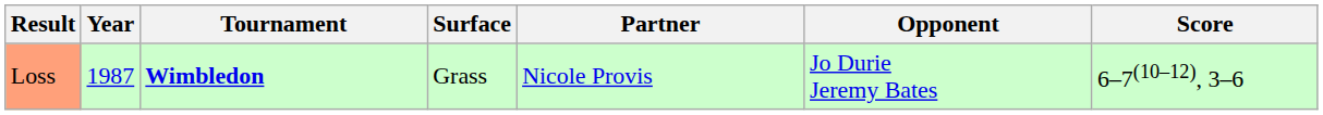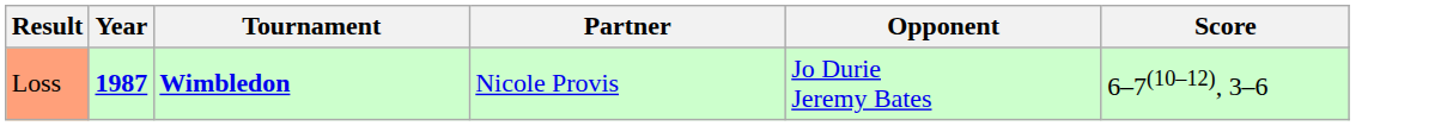 <table class="wikitable" style=font-size:97%>
 <tr>
 <th style="width:40px">Result</th>
 <th>Year</th>
 <th style="width:180px">Tournament</th>
-<th style="width:50px">Surface</th>
 <th style="width:180px">Partner</th>
 <th style="width:180px">Opponent</th>
 <th style="width:140px">Score</th>
 </tr>
 <tr style="background:#cfc;">
 <td style="background:#ffa07a;">Loss</td>
-<td><a href='#'>1987</a></td>
+<td><strong><a href='#'>1987</a></strong></td>
 <td><strong><a href='#'>Wimbledon</a></strong></td>
-<td>Grass</td>
 <td> <a href='#'>Nicole Provis</a></td>
 <td> <a href='#'>Jo Durie</a><br> <a href='#'>Jeremy Bates</a></td>
 <td>6–7<sup>(10–12)</sup>, 3–6</td>
 </tr>
 </table>
